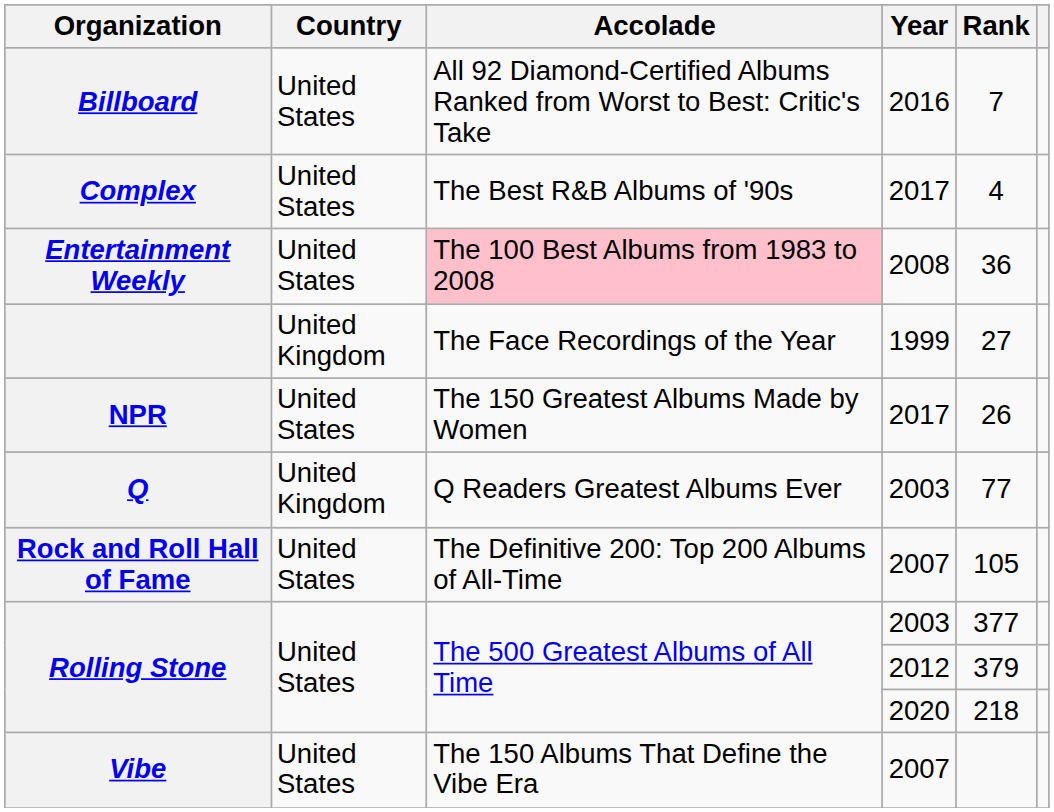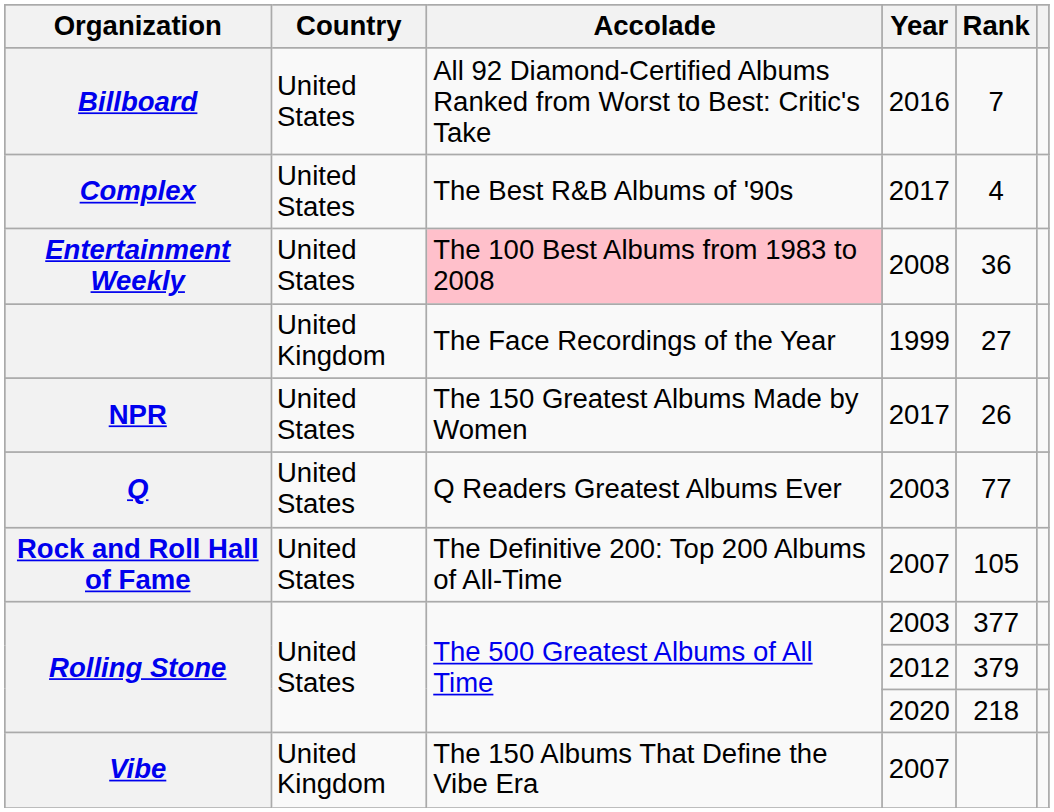 <table class="wikitable sortable plainrowheaders">
 <tr>
 <th scope="col">Organization</th>
 <th scope="col">Country</th>
 <th scope="col">Accolade</th>
 <th scope="col">Year</th>
 <th scope="col">Rank</th>
 <th scope="col" class="unsortable"></th>
 </tr>
 <tr>
 <th scope="row"><em><a href='#'>Billboard</a></em></th>
 <td>United States</td>
 <td>All 92 Diamond-Certified Albums Ranked from Worst to Best: Critic's Take</td>
 <td>2016</td>
 <td align="center">7</td>
 <td align="center"></td>
 </tr>
 <tr>
 <th scope="row"><em><a href='#'>Complex</a></em></th>
 <td>United States</td>
 <td>The Best R&B Albums of '90s</td>
 <td>2017</td>
 <td align="center">4</td>
 <td align="center"></td>
 </tr>
 <tr>
 <th scope="row"><em><a href='#'>Entertainment Weekly</a></em></th>
 <td>United States</td>
 <td style="background: pink;">The 100 Best Albums from 1983 to 2008</td>
 <td>2008</td>
 <td align="center">36</td>
 <td align="center"></td>
 </tr>
 <tr>
 <th scope="row"><em></em></th>
 <td>United Kingdom</td>
 <td>The Face Recordings of the Year</td>
 <td>1999</td>
 <td align="center">27</td>
 <td align="center"></td>
 </tr>
 <tr>
 <th scope="row"><a href='#'>NPR</a></th>
 <td>United States</td>
 <td>The 150 Greatest Albums Made by Women</td>
 <td>2017</td>
 <td align="center">26</td>
 <td align="center"></td>
 </tr>
 <tr>
 <th scope="row"><em><a href='#'>Q</a></em></th>
-<td>United Kingdom</td>
+<td>United States</td>
 <td>Q Readers Greatest Albums Ever</td>
 <td>2003</td>
 <td align="center">77</td>
 <td align="center"></td>
 </tr>
 <tr>
 <th scope="row"><a href='#'>Rock and Roll Hall of Fame</a></th>
 <td>United States</td>
 <td>The Definitive 200: Top 200 Albums of All-Time</td>
 <td>2007</td>
 <td align="center">105</td>
 <td align="center"></td>
 </tr>
 <tr>
 <th scope="row" rowspan="3"><em><a href='#'>Rolling Stone</a></em></th>
 <td rowspan="3">United States</td>
 <td rowspan="3"><a href='#'>The 500 Greatest Albums of All Time</a></td>
 <td>2003</td>
 <td align="center">377</td>
 <td align="center"></td>
 </tr>
 <tr>
 <td>2012</td>
 <td align="center">379</td>
 <td align="center"></td>
 </tr>
 <tr>
 <td>2020</td>
 <td align="center">218</td>
 <td align="center"></td>
 </tr>
 <tr>
 <th scope="row"><em><a href='#'>Vibe</a></em></th>
-<td>United States</td>
+<td>United Kingdom</td>
 <td>The 150 Albums That Define the Vibe Era</td>
 <td>2007</td>
 <td></td>
 <td align="center"></td>
 </tr>
 </table>
